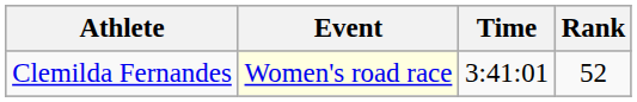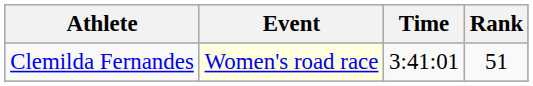 <table class=wikitable style="font-size:90%">
 <tr>
 <th>Athlete</th>
 <th>Event</th>
 <th>Time</th>
 <th>Rank</th>
 </tr>
 <tr align=center>
 <td align=left><a href='#'>Clemilda Fernandes</a></td>
 <td align=left style="background: lightyellow;"><a href='#'>Women's road race</a></td>
 <td>3:41:01</td>
-<td>52</td>
+<td>51</td>
 </tr>
 </table>
